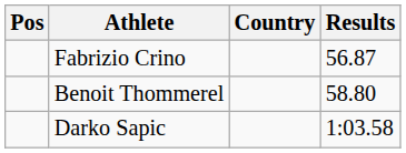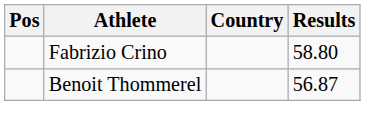 <table class="wikitable">
 <tr>
 <th>Pos</th>
 <th>Athlete</th>
 <th>Country</th>
 <th>Results</th>
 </tr>
 <tr>
 <td align="center"></td>
 <td>Fabrizio Crino</td>
 <td></td>
-<td>56.87</td>
+<td>58.80</td>
 </tr>
 <tr>
 <td align="center"></td>
 <td>Benoit Thommerel</td>
 <td></td>
-<td>58.80</td>
-</tr>
-<tr>
-<td align="center"></td>
-<td>Darko Sapic</td>
-<td></td>
-<td>1:03.58</td>
+<td>56.87</td>
 </tr>
 </table>
